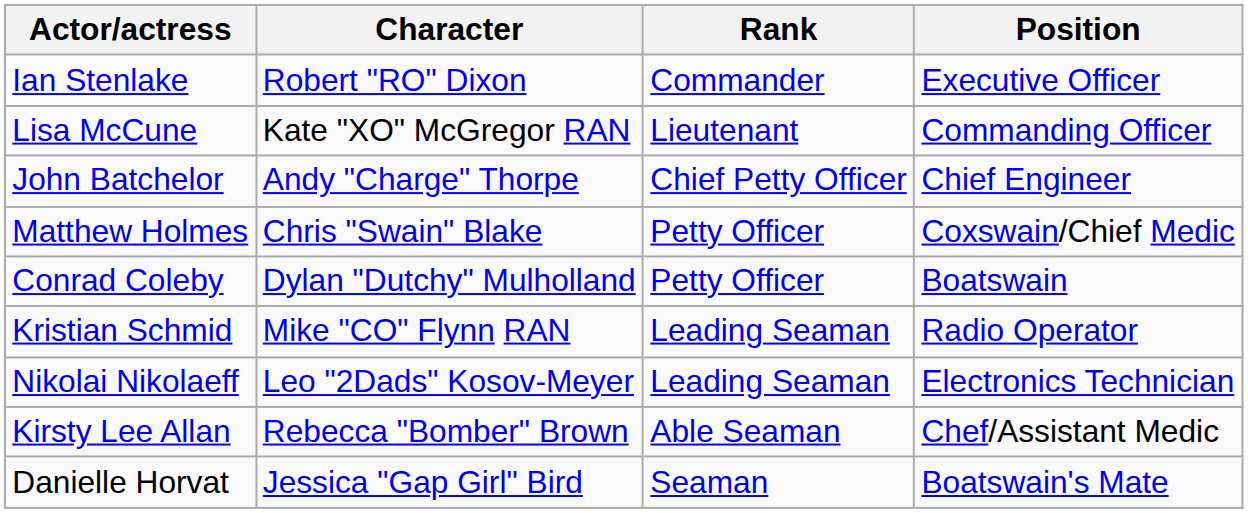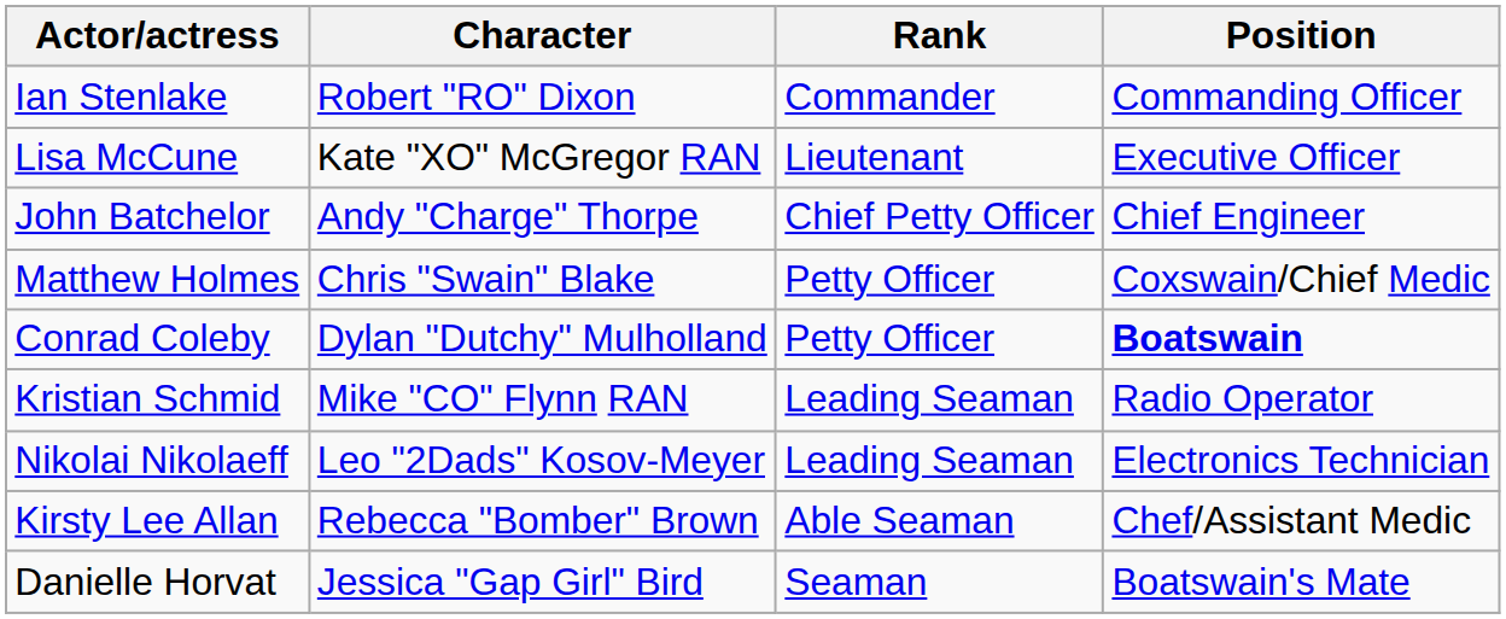 <table class="wikitable">
 <tr>
 <th>Actor/actress</th>
 <th>Character</th>
 <th>Rank</th>
 <th>Position</th>
 </tr>
 <tr>
 <td><a href='#'>Ian Stenlake</a></td>
 <td><a href='#'>Robert "RO" Dixon</a></td>
 <td><a href='#'>Commander</a></td>
-<td><a href='#'>Executive Officer</a></td>
+<td><a href='#'>Commanding Officer</a></td>
 </tr>
 <tr>
 <td><a href='#'>Lisa McCune</a></td>
 <td>Kate "XO" McGregor <a href='#'>RAN</a></td>
 <td><a href='#'>Lieutenant</a></td>
-<td><a href='#'>Commanding Officer</a></td>
+<td><a href='#'>Executive Officer</a></td>
 </tr>
 <tr>
 <td><a href='#'>John Batchelor</a></td>
 <td><a href='#'>Andy "Charge" Thorpe</a></td>
 <td><a href='#'>Chief Petty Officer</a></td>
 <td><a href='#'>Chief Engineer</a></td>
 </tr>
 <tr>
 <td><a href='#'>Matthew Holmes</a></td>
 <td><a href='#'>Chris "Swain" Blake</a></td>
 <td><a href='#'>Petty Officer</a></td>
 <td><a href='#'>Coxswain</a>/Chief <a href='#'>Medic</a></td>
 </tr>
 <tr>
 <td><a href='#'>Conrad Coleby</a></td>
 <td><a href='#'>Dylan "Dutchy" Mulholland</a></td>
 <td><a href='#'>Petty Officer</a></td>
-<td><a href='#'>Boatswain</a></td>
+<td><strong><a href='#'>Boatswain</a></strong></td>
 </tr>
 <tr>
 <td><a href='#'>Kristian Schmid</a></td>
 <td><a href='#'>Mike "CO" Flynn</a> <a href='#'>RAN</a></td>
 <td><a href='#'>Leading Seaman</a></td>
 <td><a href='#'>Radio Operator</a></td>
 </tr>
 <tr>
 <td><a href='#'>Nikolai Nikolaeff</a></td>
 <td><a href='#'>Leo "2Dads" Kosov-Meyer</a></td>
 <td><a href='#'>Leading Seaman</a></td>
 <td><a href='#'>Electronics Technician</a></td>
 </tr>
 <tr>
 <td><a href='#'>Kirsty Lee Allan</a></td>
 <td><a href='#'>Rebecca "Bomber" Brown</a></td>
 <td><a href='#'>Able Seaman</a></td>
 <td><a href='#'>Chef</a>/Assistant Medic</td>
 </tr>
 <tr>
 <td>Danielle Horvat</td>
 <td><a href='#'>Jessica "Gap Girl" Bird</a></td>
 <td><a href='#'>Seaman</a></td>
 <td><a href='#'>Boatswain's Mate</a></td>
 </tr>
 </table>
